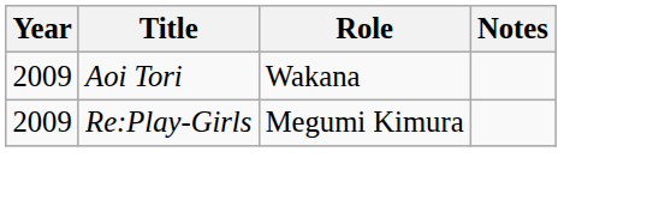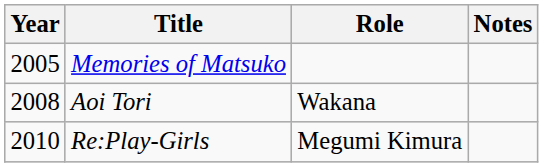 <table class="wikitable">
 <tr>
 <th>Year</th>
 <th>Title</th>
 <th>Role</th>
 <th>Notes</th>
 </tr>
 <tr>
-<td>2009</td>
+<td>2005</td>
+<td><em><a href='#'>Memories of Matsuko</a></em></td>
+<td></td>
+<td></td>
+</tr>
+<tr>
+<td>2008</td>
 <td><em>Aoi Tori</em></td>
 <td>Wakana</td>
 <td></td>
 </tr>
 <tr>
-<td>2009</td>
+<td>2010</td>
 <td><em>Re:Play-Girls</em></td>
 <td>Megumi Kimura</td>
 <td></td>
 </tr>
 </table>
